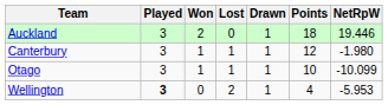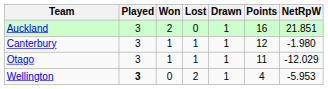 <table class="wikitable" style="text-align:center;">
 <tr>
 <th width=175>Team</th>
 <th style="width:30px;" abbr="Played">Played</th>
 <th style="width:30px;" abbr="Won">Won</th>
 <th style="width:30px;" abbr="Lost">Lost</th>
 <th style="width:30px;" abbr="Drawn">Drawn</th>
 <th style="width:30px;" abbr="Points">Points</th>
 <th style="width:30px;" abbr="NetRpW">NetRpW</th>
 </tr>
 <tr style="background:#cfc">
 <td style="text-align:left;"><a href='#'>Auckland</a></td>
 <td>3</td>
 <td>2</td>
 <td>0</td>
 <td>1</td>
-<td>18</td>
-<td>19.446</td>
+<td>16</td>
+<td>21.851</td>
 </tr>
 <tr>
 <td style="text-align:left;"><a href='#'>Canterbury</a></td>
 <td>3</td>
 <td>1</td>
 <td>1</td>
 <td>1</td>
 <td>12</td>
 <td>-1.980</td>
 </tr>
 <tr>
 <td style="text-align:left;"><a href='#'>Otago</a></td>
 <td>3</td>
 <td>1</td>
 <td>1</td>
 <td>1</td>
-<td>10</td>
-<td>-10.099</td>
+<td>11</td>
+<td>-12.029</td>
 </tr>
 <tr>
 <td style="text-align:left;"><a href='#'>Wellington</a></td>
 <td><strong>3</strong></td>
 <td>0</td>
 <td>2</td>
 <td>1</td>
 <td>4</td>
 <td>-5.953</td>
 </tr>
 </table>
